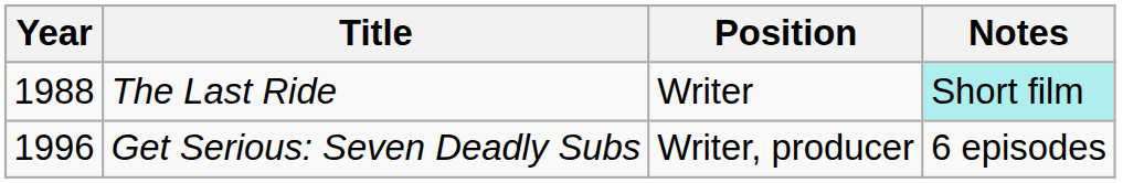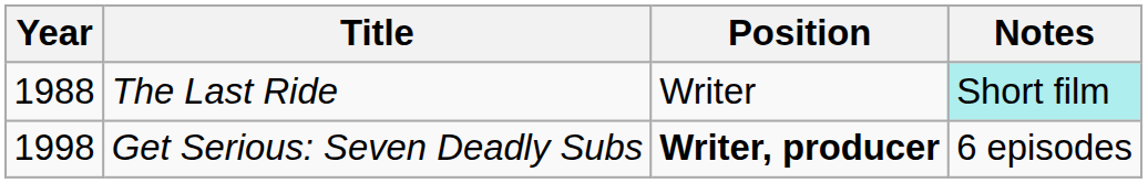 <table class="wikitable sortable">
 <tr>
 <th>Year</th>
 <th>Title</th>
 <th>Position</th>
 <th class="unsortable">Notes</th>
 </tr>
 <tr>
 <td>1988</td>
 <td><em>The Last Ride</em></td>
 <td>Writer</td>
 <td style="background: paleturquoise;">Short film</td>
 </tr>
 <tr>
-<td>1996</td>
+<td>1998</td>
 <td><em>Get Serious: Seven Deadly Subs</em></td>
-<td>Writer, producer</td>
+<td><strong>Writer, producer</strong></td>
 <td>6 episodes</td>
 </tr>
 </table>
